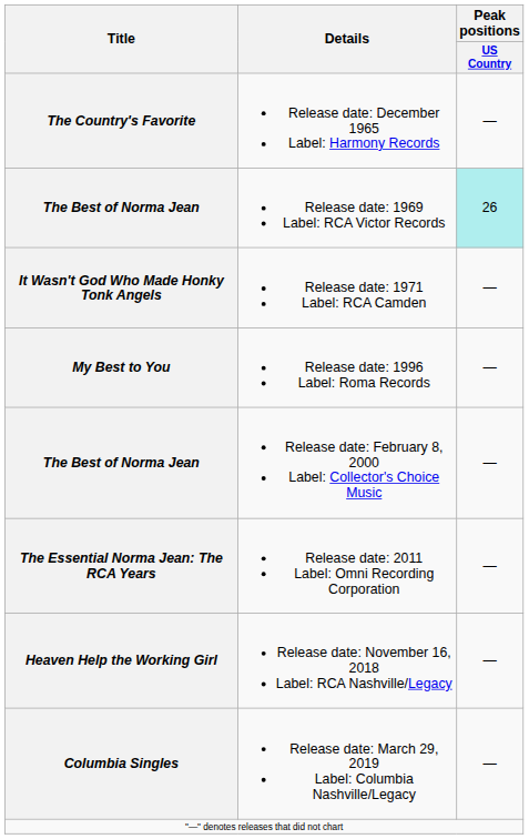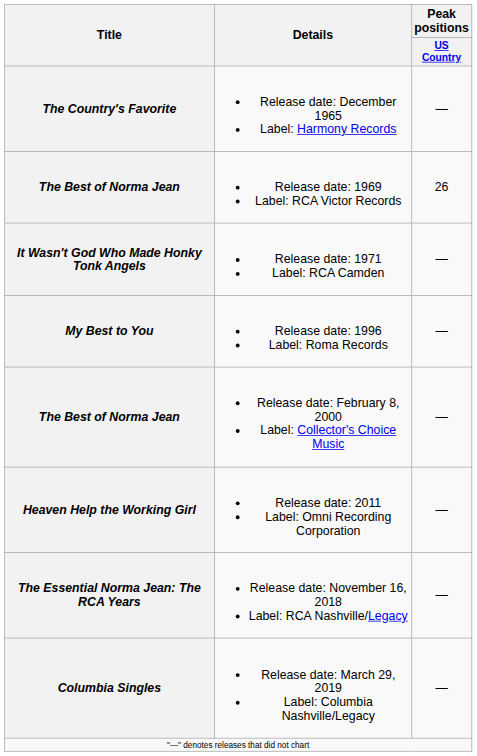 <table class="wikitable plainrowheaders" style="text-align:center;">
 <tr>
 <th rowspan="2" style="width:22em;">Title</th>
 <th rowspan="2" style="width:18em;">Details</th>
 <th>Peak positions</th>
 </tr>
 <tr style="font-size:smaller;">
 <th width="65"><a href='#'>US Country</a><br></th>
 </tr>
 <tr>
 <th scope="row"><em>The Country's Favorite</em></th>
 <td><br><ul><li>Release date: December 1965</li><li>Label: <a href='#'>Harmony Records</a></li></ul></td>
 <td>—</td>
 </tr>
 <tr>
 <th scope="row"><em>The Best of Norma Jean</em></th>
 <td><br><ul><li>Release date: 1969</li><li>Label: RCA Victor Records</li></ul></td>
-<td style="background: paleturquoise;">26</td>
+<td>26</td>
 </tr>
 <tr>
 <th scope="row"><em>It Wasn't God Who Made Honky Tonk Angels</em></th>
 <td><br><ul><li>Release date: 1971</li><li>Label: RCA Camden</li></ul></td>
 <td>—</td>
 </tr>
 <tr>
 <th scope="row"><em>My Best to You</em></th>
 <td><br><ul><li>Release date: 1996</li><li>Label: Roma Records</li></ul></td>
 <td>—</td>
 </tr>
 <tr>
 <th scope="row"><em>The Best of Norma Jean</em></th>
 <td><br><ul><li>Release date: February 8, 2000</li><li>Label: <a href='#'>Collector's Choice Music</a></li></ul></td>
 <td>—</td>
 </tr>
 <tr>
-<th scope="row"><em>The Essential Norma Jean: The RCA Years</em></th>
+<th scope="row"><em>Heaven Help the Working Girl</em></th>
 <td><br><ul><li>Release date: 2011</li><li>Label: Omni Recording Corporation</li></ul></td>
 <td>—</td>
 </tr>
 <tr>
-<th scope="row"><em>Heaven Help the Working Girl</em></th>
+<th scope="row"><em>The Essential Norma Jean: The RCA Years</em></th>
 <td><br><ul><li>Release date: November 16, 2018</li><li>Label: RCA Nashville/<a href='#'>Legacy</a></li></ul></td>
 <td>—</td>
 </tr>
 <tr>
 <th scope="row"><em>Columbia Singles</em></th>
 <td><br><ul><li>Release date: March 29, 2019</li><li>Label: Columbia Nashville/Legacy</li></ul></td>
 <td>—</td>
 </tr>
 <tr>
 <td colspan="3" style="font-size:8pt">"—" denotes releases that did not chart</td>
 </tr>
 </table>
